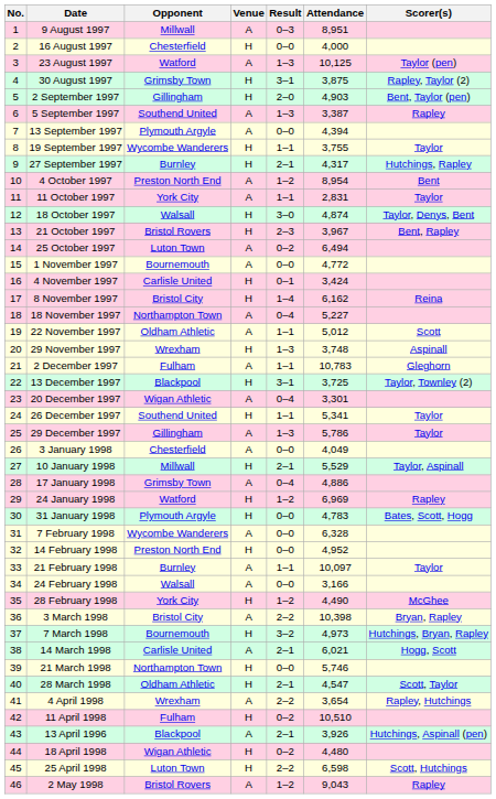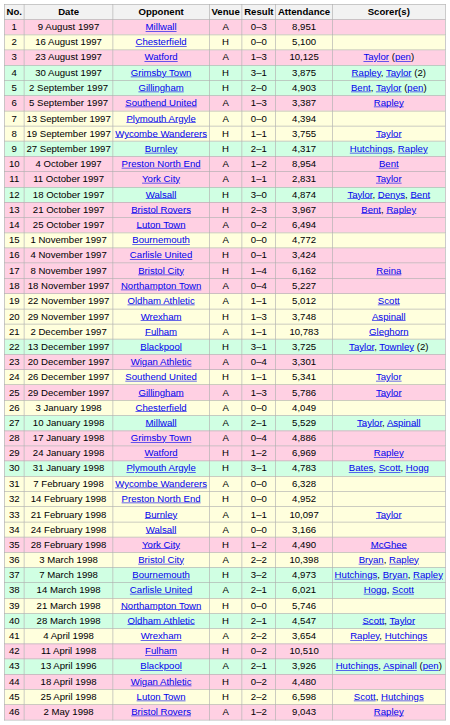 <table class="wikitable sortable" style="text-align:center;">
 <tr>
 <th>No.</th>
 <th>Date</th>
 <th>Opponent</th>
 <th>Venue</th>
 <th>Result</th>
 <th>Attendance</th>
 <th>Scorer(s)</th>
 </tr>
 <tr style="background:#ffd0e3;">
 <td>1</td>
 <td>9 August 1997</td>
 <td><a href='#'>Millwall</a></td>
 <td>A</td>
 <td>0–3</td>
 <td>8,951</td>
 <td></td>
 </tr>
 <tr style="background:#ffd;">
 <td>2</td>
 <td>16 August 1997</td>
 <td><a href='#'>Chesterfield</a></td>
 <td>H</td>
 <td>0–0</td>
-<td>4,000</td>
+<td>5,100</td>
 <td></td>
 </tr>
 <tr style="background:#ffd0e3;">
 <td>3</td>
 <td>23 August 1997</td>
 <td><a href='#'>Watford</a></td>
 <td>A</td>
 <td>1–3</td>
 <td>10,125</td>
 <td><a href='#'>Taylor</a> (<a href='#'>pen</a>)</td>
 </tr>
 <tr style="background:#d0ffe3;">
 <td>4</td>
 <td>30 August 1997</td>
 <td><a href='#'>Grimsby Town</a></td>
 <td>H</td>
 <td>3–1</td>
 <td>3,875</td>
 <td><a href='#'>Rapley</a>, <a href='#'>Taylor</a> (2)</td>
 </tr>
 <tr style="background:#d0ffe3;">
 <td>5</td>
 <td>2 September 1997</td>
 <td><a href='#'>Gillingham</a></td>
 <td>H</td>
 <td>2–0</td>
 <td>4,903</td>
 <td><a href='#'>Bent</a>, <a href='#'>Taylor</a> (<a href='#'>pen</a>)</td>
 </tr>
 <tr style="background:#ffd0e3;">
 <td>6</td>
 <td>5 September 1997</td>
 <td><a href='#'>Southend United</a></td>
 <td>A</td>
 <td>1–3</td>
 <td>3,387</td>
 <td><a href='#'>Rapley</a></td>
 </tr>
 <tr style="background:#ffd;">
 <td>7</td>
 <td>13 September 1997</td>
 <td><a href='#'>Plymouth Argyle</a></td>
 <td>A</td>
 <td>0–0</td>
 <td>4,394</td>
 <td></td>
 </tr>
 <tr style="background:#ffd;">
 <td>8</td>
 <td>19 September 1997</td>
 <td><a href='#'>Wycombe Wanderers</a></td>
 <td>H</td>
 <td>1–1</td>
 <td>3,755</td>
 <td><a href='#'>Taylor</a></td>
 </tr>
 <tr style="background:#d0ffe3;">
 <td>9</td>
 <td>27 September 1997</td>
 <td><a href='#'>Burnley</a></td>
 <td>H</td>
 <td>2–1</td>
 <td>4,317</td>
 <td><a href='#'>Hutchings</a>, <a href='#'>Rapley</a></td>
 </tr>
 <tr style="background:#ffd0e3;">
 <td>10</td>
 <td>4 October 1997</td>
 <td><a href='#'>Preston North End</a></td>
 <td>A</td>
 <td>1–2</td>
 <td>8,954</td>
 <td><a href='#'>Bent</a></td>
 </tr>
 <tr style="background:#ffd0e3;">
 <td>11</td>
 <td>11 October 1997</td>
 <td><a href='#'>York City</a></td>
 <td>A</td>
 <td>1–1</td>
 <td>2,831</td>
 <td><a href='#'>Taylor</a></td>
 </tr>
 <tr style="background:#d0ffe3;">
 <td>12</td>
 <td>18 October 1997</td>
 <td><a href='#'>Walsall</a></td>
 <td>H</td>
 <td>3–0</td>
 <td>4,874</td>
 <td><a href='#'>Taylor</a>, <a href='#'>Denys</a>, <a href='#'>Bent</a></td>
 </tr>
 <tr style="background:#ffd0e3;">
 <td>13</td>
 <td>21 October 1997</td>
 <td><a href='#'>Bristol Rovers</a></td>
 <td>H</td>
 <td>2–3</td>
 <td>3,967</td>
 <td><a href='#'>Bent</a>, <a href='#'>Rapley</a></td>
 </tr>
 <tr style="background:#ffd0e3;">
 <td>14</td>
 <td>25 October 1997</td>
 <td><a href='#'>Luton Town</a></td>
 <td>A</td>
 <td>0–2</td>
 <td>6,494</td>
 <td></td>
 </tr>
 <tr style="background:#ffd;">
 <td>15</td>
 <td>1 November 1997</td>
 <td><a href='#'>Bournemouth</a></td>
 <td>A</td>
 <td>0–0</td>
 <td>4,772</td>
 <td></td>
 </tr>
 <tr style="background:#ffd0e3;">
 <td>16</td>
 <td>4 November 1997</td>
 <td><a href='#'>Carlisle United</a></td>
 <td>H</td>
 <td>0–1</td>
 <td>3,424</td>
 <td></td>
 </tr>
 <tr style="background:#ffd0e3;">
 <td>17</td>
 <td>8 November 1997</td>
 <td><a href='#'>Bristol City</a></td>
 <td>H</td>
 <td>1–4</td>
 <td>6,162</td>
 <td><a href='#'>Reina</a></td>
 </tr>
 <tr style="background:#ffd0e3;">
 <td>18</td>
 <td>18 November 1997</td>
 <td><a href='#'>Northampton Town</a></td>
 <td>A</td>
 <td>0–4</td>
 <td>5,227</td>
 <td></td>
 </tr>
 <tr style="background:#ffd;">
 <td>19</td>
 <td>22 November 1997</td>
 <td><a href='#'>Oldham Athletic</a></td>
 <td>A</td>
 <td>1–1</td>
 <td>5,012</td>
 <td><a href='#'>Scott</a></td>
 </tr>
 <tr style="background:#ffd;">
 <td>20</td>
 <td>29 November 1997</td>
 <td><a href='#'>Wrexham</a></td>
 <td>H</td>
 <td>1–3</td>
 <td>3,748</td>
 <td><a href='#'>Aspinall</a></td>
 </tr>
 <tr style="background:#ffd;">
 <td>21</td>
 <td>2 December 1997</td>
 <td><a href='#'>Fulham</a></td>
 <td>A</td>
 <td>1–1</td>
 <td>10,783</td>
 <td><a href='#'>Gleghorn</a></td>
 </tr>
 <tr style="background:#d0ffe3;">
 <td>22</td>
 <td>13 December 1997</td>
 <td><a href='#'>Blackpool</a></td>
 <td>H</td>
 <td>3–1</td>
 <td>3,725</td>
 <td><a href='#'>Taylor</a>, <a href='#'>Townley</a> (2)</td>
 </tr>
 <tr style="background:#ffd0e3;">
 <td>23</td>
 <td>20 December 1997</td>
 <td><a href='#'>Wigan Athletic</a></td>
 <td>A</td>
 <td>0–4</td>
 <td>3,301</td>
 <td></td>
 </tr>
 <tr style="background:#ffd;">
 <td>24</td>
 <td>26 December 1997</td>
 <td><a href='#'>Southend United</a></td>
 <td>H</td>
 <td>1–1</td>
 <td>5,341</td>
 <td><a href='#'>Taylor</a></td>
 </tr>
 <tr style="background:#ffd0e3;">
 <td>25</td>
 <td>29 December 1997</td>
 <td><a href='#'>Gillingham</a></td>
 <td>A</td>
 <td>1–3</td>
 <td>5,786</td>
 <td><a href='#'>Taylor</a></td>
 </tr>
 <tr style="background:#ffd;">
 <td>26</td>
 <td>3 January 1998</td>
 <td><a href='#'>Chesterfield</a></td>
 <td>A</td>
 <td>0–0</td>
 <td>4,049</td>
 <td></td>
 </tr>
 <tr style="background:#d0ffe3;">
 <td>27</td>
 <td>10 January 1998</td>
 <td><a href='#'>Millwall</a></td>
-<td>H</td>
+<td>A</td>
 <td>2–1</td>
 <td>5,529</td>
 <td><a href='#'>Taylor</a>, <a href='#'>Aspinall</a></td>
 </tr>
 <tr style="background:#ffd0e3;">
 <td>28</td>
 <td>17 January 1998</td>
 <td><a href='#'>Grimsby Town</a></td>
 <td>A</td>
 <td>0–4</td>
 <td>4,886</td>
 <td></td>
 </tr>
 <tr style="background:#ffd0e3;">
 <td>29</td>
 <td>24 January 1998</td>
 <td><a href='#'>Watford</a></td>
 <td>H</td>
 <td>1–2</td>
 <td>6,969</td>
 <td><a href='#'>Rapley</a></td>
 </tr>
 <tr style="background:#d0ffe3;">
 <td>30</td>
 <td>31 January 1998</td>
 <td><a href='#'>Plymouth Argyle</a></td>
 <td>H</td>
-<td>0–0</td>
+<td>3–1</td>
 <td>4,783</td>
 <td><a href='#'>Bates</a>, <a href='#'>Scott</a>, <a href='#'>Hogg</a></td>
 </tr>
 <tr style="background:#ffd;">
 <td>31</td>
 <td>7 February 1998</td>
 <td><a href='#'>Wycombe Wanderers</a></td>
 <td>A</td>
 <td>0–0</td>
 <td>6,328</td>
 <td></td>
 </tr>
 <tr style="background:#ffd;">
 <td>32</td>
 <td>14 February 1998</td>
 <td><a href='#'>Preston North End</a></td>
 <td>H</td>
 <td>0–0</td>
 <td>4,952</td>
 <td></td>
 </tr>
 <tr style="background:#ffd;">
 <td>33</td>
 <td>21 February 1998</td>
 <td><a href='#'>Burnley</a></td>
 <td>A</td>
 <td>1–1</td>
 <td>10,097</td>
 <td><a href='#'>Taylor</a></td>
 </tr>
 <tr style="background:#ffd;">
 <td>34</td>
 <td>24 February 1998</td>
 <td><a href='#'>Walsall</a></td>
 <td>A</td>
 <td>0–0</td>
 <td>3,166</td>
 <td></td>
 </tr>
 <tr style="background:#ffd0e3;">
 <td>35</td>
 <td>28 February 1998</td>
 <td><a href='#'>York City</a></td>
 <td>H</td>
 <td>1–2</td>
 <td>4,490</td>
 <td><a href='#'>McGhee</a></td>
 </tr>
 <tr style="background:#ffd;">
 <td>36</td>
 <td>3 March 1998</td>
 <td><a href='#'>Bristol City</a></td>
 <td>A</td>
 <td>2–2</td>
 <td>10,398</td>
 <td><a href='#'>Bryan</a>, <a href='#'>Rapley</a></td>
 </tr>
 <tr style="background:#d0ffe3;">
 <td>37</td>
 <td>7 March 1998</td>
 <td><a href='#'>Bournemouth</a></td>
 <td>H</td>
 <td>3–2</td>
 <td>4,973</td>
 <td><a href='#'>Hutchings</a>, <a href='#'>Bryan</a>, <a href='#'>Rapley</a></td>
 </tr>
 <tr style="background:#d0ffe3;">
 <td>38</td>
 <td>14 March 1998</td>
 <td><a href='#'>Carlisle United</a></td>
 <td>A</td>
 <td>2–1</td>
 <td>6,021</td>
 <td><a href='#'>Hogg</a>, <a href='#'>Scott</a></td>
 </tr>
 <tr style="background:#ffd;">
 <td>39</td>
 <td>21 March 1998</td>
 <td><a href='#'>Northampton Town</a></td>
 <td>H</td>
 <td>0–0</td>
 <td>5,746</td>
 <td></td>
 </tr>
 <tr style="background:#d0ffe3;">
 <td>40</td>
 <td>28 March 1998</td>
 <td><a href='#'>Oldham Athletic</a></td>
 <td>H</td>
 <td>2–1</td>
 <td>4,547</td>
 <td><a href='#'>Scott</a>, <a href='#'>Taylor</a></td>
 </tr>
 <tr style="background:#ffd;">
 <td>41</td>
 <td>4 April 1998</td>
 <td><a href='#'>Wrexham</a></td>
 <td>A</td>
 <td>2–2</td>
 <td>3,654</td>
 <td><a href='#'>Rapley</a>, <a href='#'>Hutchings</a></td>
 </tr>
 <tr style="background:#ffd0e3;">
 <td>42</td>
 <td>11 April 1998</td>
 <td><a href='#'>Fulham</a></td>
 <td>H</td>
 <td>0–2</td>
 <td>10,510</td>
 <td></td>
 </tr>
 <tr style="background:#d0ffe3;">
 <td>43</td>
 <td>13 April 1996</td>
 <td><a href='#'>Blackpool</a></td>
 <td>A</td>
 <td>2–1</td>
 <td>3,926</td>
 <td><a href='#'>Hutchings</a>, <a href='#'>Aspinall</a> (<a href='#'>pen</a>)</td>
 </tr>
 <tr style="background:#ffd0e3;">
 <td>44</td>
 <td>18 April 1998</td>
 <td><a href='#'>Wigan Athletic</a></td>
 <td>H</td>
 <td>0–2</td>
 <td>4,480</td>
 <td></td>
 </tr>
 <tr style="background:#ffd;">
 <td>45</td>
 <td>25 April 1998</td>
 <td><a href='#'>Luton Town</a></td>
 <td>H</td>
 <td>2–2</td>
 <td>6,598</td>
 <td><a href='#'>Scott</a>, <a href='#'>Hutchings</a></td>
 </tr>
 <tr style="background:#ffd0e3;">
 <td>46</td>
 <td>2 May 1998</td>
 <td><a href='#'>Bristol Rovers</a></td>
 <td>A</td>
 <td>1–2</td>
 <td>9,043</td>
 <td><a href='#'>Rapley</a></td>
 </tr>
 </table>
